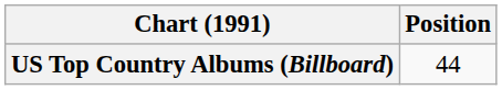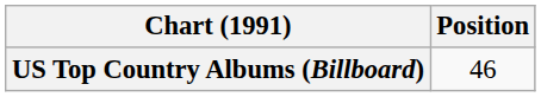 <table class="wikitable plainrowheaders" style="text-align:center">
 <tr>
 <th scope="col">Chart (1991)</th>
 <th scope="col">Position</th>
 </tr>
 <tr>
 <th scope="row">US Top Country Albums (<em>Billboard</em>)</th>
-<td>44</td>
+<td>46</td>
 </tr>
 </table>
